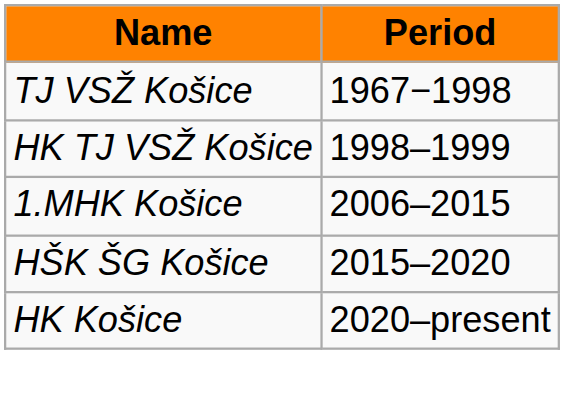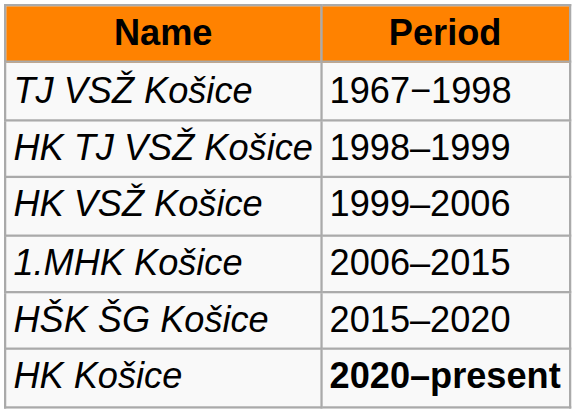 <table class="wikitable" style="text-align: left">
 <tr>
 <th style="color:#000000; background:#FF8200">Name</th>
 <th style="color:#000000; background:#FF8200">Period</th>
 </tr>
 <tr>
 <td align=left><em>TJ VSŽ Košice</em></td>
 <td>1967−1998</td>
 </tr>
 <tr>
 <td align=left><em>HK TJ VSŽ Košice</em></td>
 <td>1998–1999</td>
 </tr>
 <tr>
+<td align=left><em>HK VSŽ Košice </em></td>
+<td>1999–2006</td>
+</tr>
+<tr>
 <td align=left><em>1.MHK Košice</em></td>
 <td>2006–2015</td>
 </tr>
 <tr>
 <td align=left><em>HŠK ŠG Košice</em></td>
 <td>2015–2020</td>
 </tr>
 <tr>
 <td align=left><em>HK Košice</em></td>
-<td>2020–present</td>
+<td><strong>2020–present</strong></td>
 </tr>
 </table>
